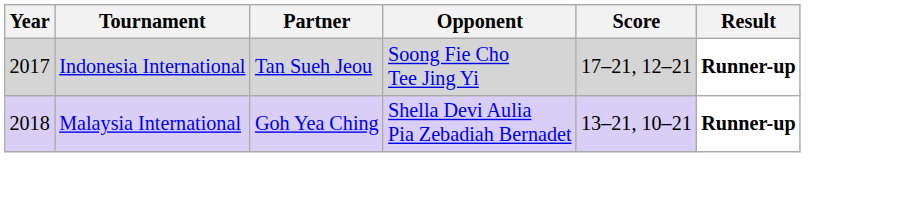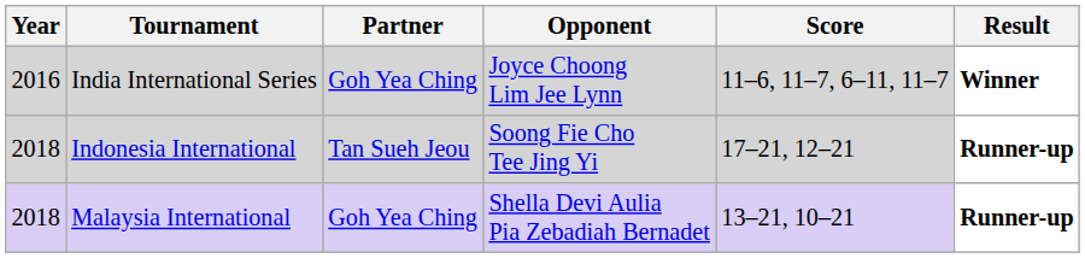 <table class="sortable wikitable" style="font-size: 90%;">
 <tr>
 <th>Year</th>
 <th>Tournament</th>
 <th>Partner</th>
 <th>Opponent</th>
 <th>Score</th>
 <th>Result</th>
 </tr>
 <tr style="background:#D5D5D5">
-<td align="center">2017</td>
+<td align="center">2016</td>
+<td align="left">India International Series</td>
+<td align="left"> <a href='#'>Goh Yea Ching</a></td>
+<td align="left"> <a href='#'>Joyce Choong</a><br> <a href='#'>Lim Jee Lynn</a></td>
+<td align="left">11–6, 11–7, 6–11, 11–7</td>
+<td style="text-align:left; background:white"> <strong>Winner</strong></td>
+</tr>
+<tr style="background:#D5D5D5">
+<td align="center">2018</td>
 <td align="left"><a href='#'>Indonesia International</a></td>
 <td align="left"> <a href='#'>Tan Sueh Jeou</a></td>
 <td align="left"> <a href='#'>Soong Fie Cho</a><br> <a href='#'>Tee Jing Yi</a></td>
 <td align="left">17–21, 12–21</td>
 <td style="text-align:left; background:white"> <strong>Runner-up</strong></td>
 </tr>
 <tr style="background:#D8CEF6">
 <td align="center">2018</td>
 <td align="left"><a href='#'>Malaysia International</a></td>
 <td align="left"> <a href='#'>Goh Yea Ching</a></td>
 <td align="left"> <a href='#'>Shella Devi Aulia</a><br> <a href='#'>Pia Zebadiah Bernadet</a></td>
 <td align="left">13–21, 10–21</td>
 <td style="text-align:left; background:white"> <strong>Runner-up</strong></td>
 </tr>
 </table>
